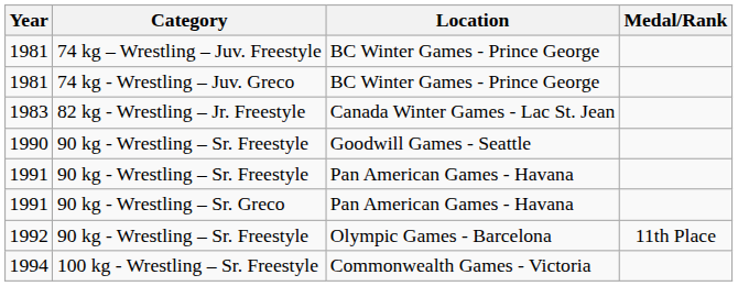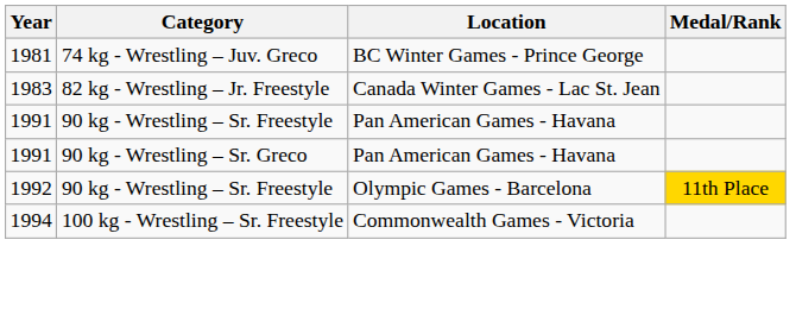 <table class="wikitable">
 <tr>
 <th>Year</th>
 <th>Category</th>
 <th>Location</th>
 <th>Medal/Rank</th>
-</tr>
-<tr>
-<td align="center">1981</td>
-<td>74 kg – Wrestling – Juv. Freestyle</td>
-<td>BC Winter Games - Prince George</td>
-<td align="center"></td>
 </tr>
 <tr>
 <td align="center">1981</td>
 <td>74 kg - Wrestling – Juv. Greco</td>
 <td>BC Winter Games - Prince George</td>
 <td align="center"></td>
 </tr>
 <tr>
 <td align="center">1983</td>
 <td>82 kg - Wrestling – Jr. Freestyle</td>
 <td>Canada Winter Games - Lac St. Jean</td>
-<td align="center"></td>
-</tr>
-<tr>
-<td align="center">1990</td>
-<td>90 kg - Wrestling – Sr. Freestyle</td>
-<td>Goodwill Games - Seattle</td>
 <td align="center"></td>
 </tr>
 <tr>
 <td align="center">1991</td>
 <td>90 kg - Wrestling – Sr. Freestyle</td>
 <td>Pan American Games - Havana</td>
 <td align="center"></td>
 </tr>
 <tr>
 <td align="center">1991</td>
 <td>90 kg - Wrestling – Sr. Greco</td>
 <td>Pan American Games - Havana</td>
 <td align="center"></td>
 </tr>
 <tr>
 <td align="center">1992</td>
 <td>90 kg - Wrestling – Sr. Freestyle</td>
 <td>Olympic Games - Barcelona</td>
-<td align="center">11th Place</td>
+<td align="center" style="background: gold;">11th Place</td>
 </tr>
 <tr>
 <td align="center">1994</td>
 <td>100 kg - Wrestling – Sr. Freestyle</td>
 <td>Commonwealth Games - Victoria</td>
 <td align="center"></td>
 </tr>
 </table>
